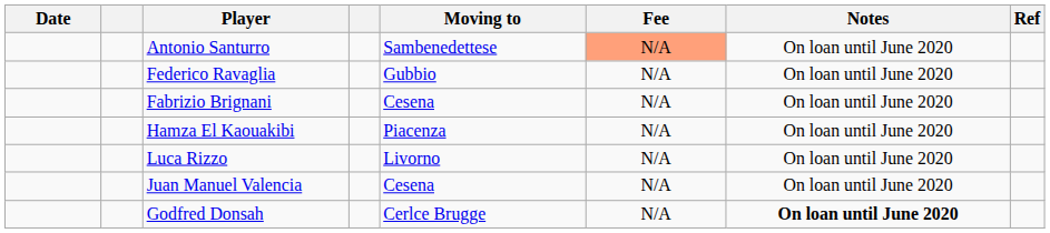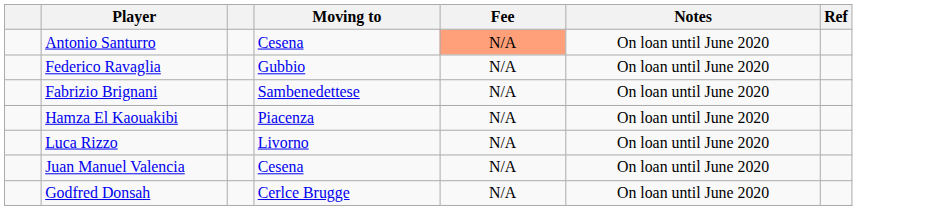 <table class="wikitable sortable">
 <tr>
-<th style="width:80px;">Date</th>
 <th style="width:30px;"></th>
 <th style="width:180px;">Player</th>
 <th style="width:20px;"></th>
 <th style="width:180px;">Moving to</th>
 <th style="width:120px;" class="unsortable">Fee</th>
 <th style="width:250px;" class="unsortable">Notes</th>
 <th style="width:20px;">Ref</th>
 </tr>
 <tr>
-<td></td>
 <td align=center></td>
 <td> <a href='#'>Antonio Santurro</a></td>
 <td align=center></td>
-<td> <a href='#'>Sambenedettese</a></td>
+<td> <a href='#'>Cesena</a></td>
 <td align=center style="background: lightsalmon;">N/A</td>
 <td align=center>On loan until June 2020</td>
 <td></td>
 </tr>
 <tr>
-<td></td>
 <td align=center></td>
 <td> <a href='#'>Federico Ravaglia</a></td>
 <td align=center></td>
 <td> <a href='#'>Gubbio</a></td>
 <td align=center>N/A</td>
 <td align=center>On loan until June 2020</td>
 <td></td>
 </tr>
 <tr>
-<td></td>
 <td align=center></td>
 <td> <a href='#'>Fabrizio Brignani</a></td>
 <td align=center></td>
-<td> <a href='#'>Cesena</a></td>
+<td> <a href='#'>Sambenedettese</a></td>
 <td align=center>N/A</td>
 <td align=center>On loan until June 2020</td>
 <td></td>
 </tr>
 <tr>
-<td></td>
 <td align=center></td>
 <td> <a href='#'>Hamza El Kaouakibi</a></td>
 <td align=center></td>
 <td> <a href='#'>Piacenza</a></td>
 <td align=center>N/A</td>
 <td align=center>On loan until June 2020</td>
 <td></td>
 </tr>
 <tr>
-<td></td>
 <td align=center></td>
 <td> <a href='#'>Luca Rizzo</a></td>
 <td align=center></td>
 <td> <a href='#'>Livorno</a></td>
 <td align=center>N/A</td>
 <td align=center>On loan until June 2020</td>
 <td></td>
 </tr>
 <tr>
-<td></td>
 <td align=center></td>
 <td> <a href='#'>Juan Manuel Valencia</a></td>
 <td align=center></td>
 <td> <a href='#'>Cesena</a></td>
 <td align=center>N/A</td>
 <td align=center>On loan until June 2020</td>
 <td></td>
 </tr>
 <tr>
-<td></td>
 <td align=center></td>
 <td> <a href='#'>Godfred Donsah</a></td>
 <td align=center></td>
 <td> <a href='#'>Cerlce Brugge</a></td>
 <td align=center>N/A</td>
-<td align=center><strong>On loan until June 2020</strong></td>
+<td align=center>On loan until June 2020</td>
 <td></td>
 </tr>
 </table>
